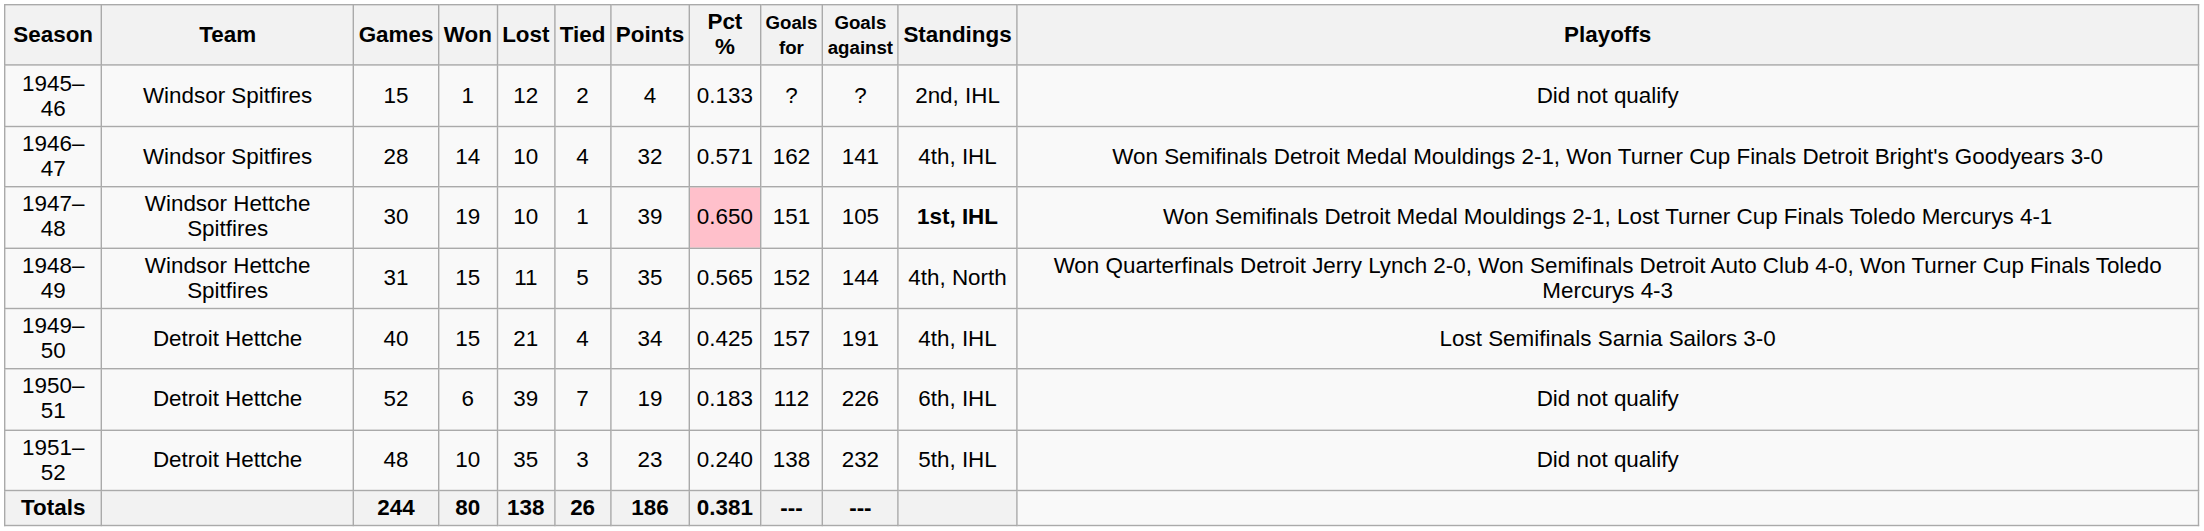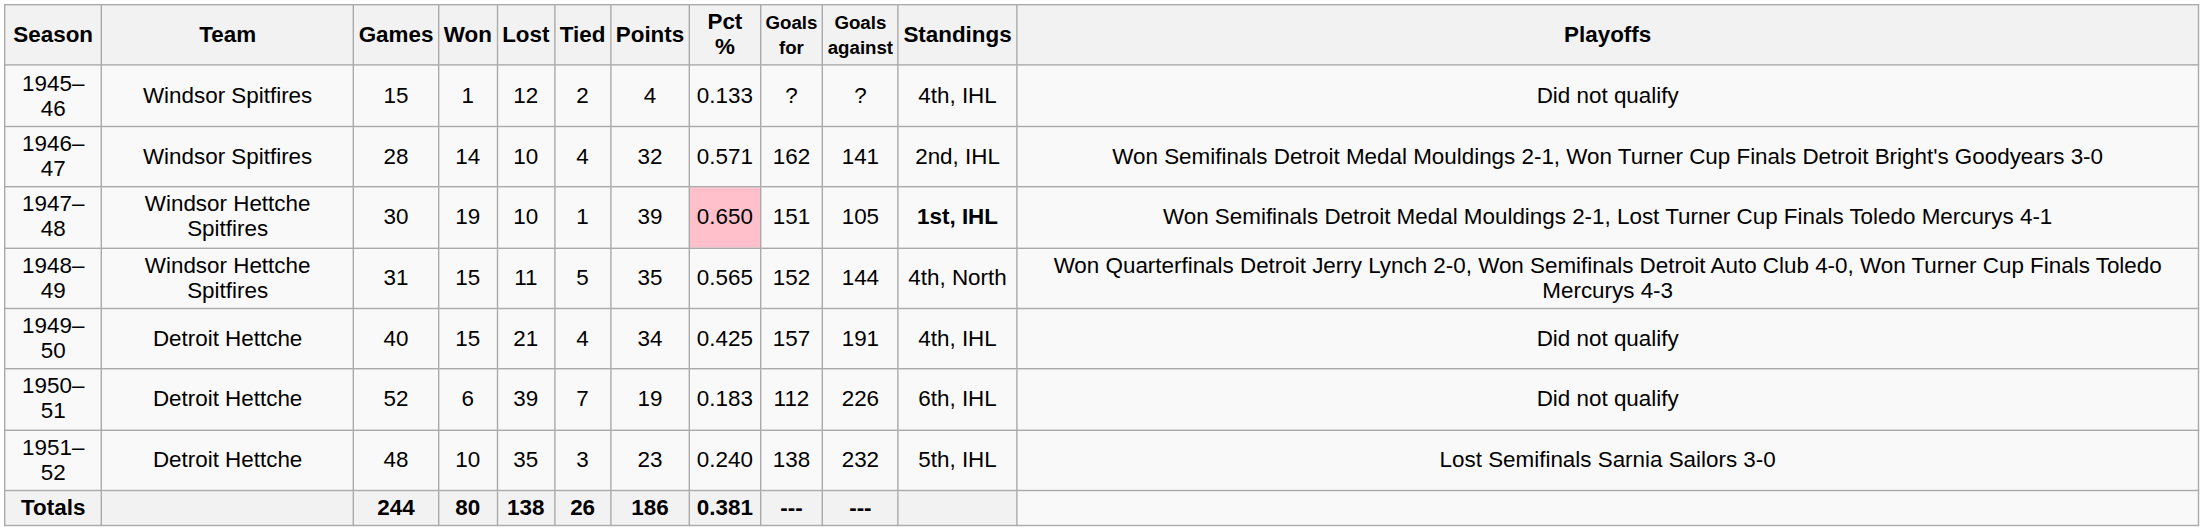 <table class="wikitable" style="text-align:center;">
 <tr>
 <th>Season</th>
 <th>Team</th>
 <th>Games</th>
 <th>Won</th>
 <th>Lost</th>
 <th>Tied</th>
 <th>Points</th>
 <th>Pct %</th>
 <th><small>Goals<br>for</small></th>
 <th><small>Goals<br>against</small></th>
 <th>Standings</th>
 <th>Playoffs</th>
 </tr>
 <tr>
 <td>1945–46</td>
 <td>Windsor Spitfires</td>
 <td>15</td>
 <td>1</td>
 <td>12</td>
 <td>2</td>
 <td>4</td>
 <td>0.133</td>
 <td>?</td>
 <td>?</td>
-<td>2nd, IHL</td>
+<td>4th, IHL</td>
 <td>Did not qualify</td>
 </tr>
 <tr>
 <td>1946–47</td>
 <td>Windsor Spitfires</td>
 <td>28</td>
 <td>14</td>
 <td>10</td>
 <td>4</td>
 <td>32</td>
 <td>0.571</td>
 <td>162</td>
 <td>141</td>
-<td>4th, IHL</td>
+<td>2nd, IHL</td>
 <td>Won Semifinals Detroit Medal Mouldings 2-1, Won Turner Cup Finals Detroit Bright's Goodyears 3-0</td>
 </tr>
 <tr>
 <td>1947–48</td>
 <td>Windsor Hettche Spitfires</td>
 <td>30</td>
 <td>19</td>
 <td>10</td>
 <td>1</td>
 <td>39</td>
 <td style="background: pink;">0.650</td>
 <td>151</td>
 <td>105</td>
 <td><strong>1st, IHL</strong></td>
 <td>Won Semifinals Detroit Medal Mouldings 2-1, Lost Turner Cup Finals Toledo Mercurys 4-1</td>
 </tr>
 <tr>
 <td>1948–49</td>
 <td>Windsor Hettche Spitfires</td>
 <td>31</td>
 <td>15</td>
 <td>11</td>
 <td>5</td>
 <td>35</td>
 <td>0.565</td>
 <td>152</td>
 <td>144</td>
 <td>4th, North</td>
 <td>Won Quarterfinals Detroit Jerry Lynch 2-0, Won Semifinals Detroit Auto Club 4-0, Won Turner Cup Finals Toledo Mercurys 4-3</td>
 </tr>
 <tr>
 <td>1949–50</td>
 <td>Detroit Hettche</td>
 <td>40</td>
 <td>15</td>
 <td>21</td>
 <td>4</td>
 <td>34</td>
 <td>0.425</td>
 <td>157</td>
 <td>191</td>
 <td>4th, IHL</td>
-<td>Lost Semifinals Sarnia Sailors 3-0</td>
+<td>Did not qualify</td>
 </tr>
 <tr>
 <td>1950–51</td>
 <td>Detroit Hettche</td>
 <td>52</td>
 <td>6</td>
 <td>39</td>
 <td>7</td>
 <td>19</td>
 <td>0.183</td>
 <td>112</td>
 <td>226</td>
 <td>6th, IHL</td>
 <td>Did not qualify</td>
 </tr>
 <tr>
 <td>1951–52</td>
 <td>Detroit Hettche</td>
 <td>48</td>
 <td>10</td>
 <td>35</td>
 <td>3</td>
 <td>23</td>
 <td>0.240</td>
 <td>138</td>
 <td>232</td>
 <td>5th, IHL</td>
-<td>Did not qualify</td>
+<td>Lost Semifinals Sarnia Sailors 3-0</td>
 </tr>
 <tr>
 <th>Totals</th>
 <th> </th>
 <th>244</th>
 <th>80</th>
 <th>138</th>
 <th>26</th>
 <th>186</th>
 <th>0.381</th>
 <th>---</th>
 <th>---</th>
 <th> </th>
 </tr>
 </table>
